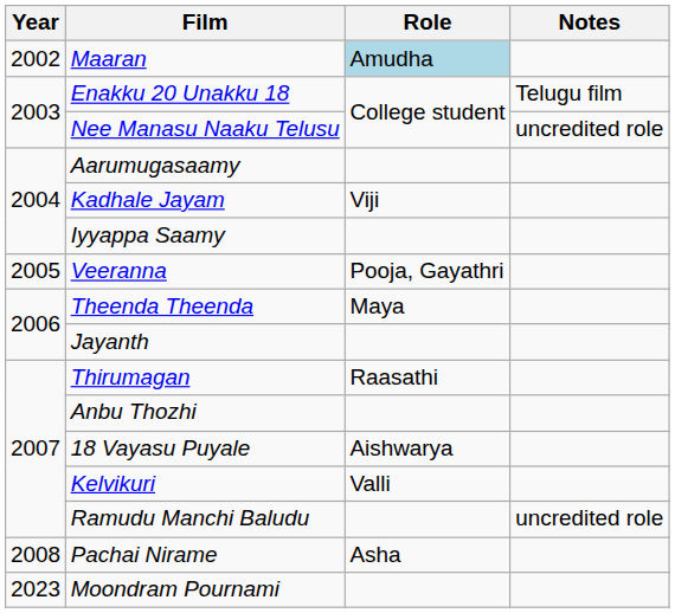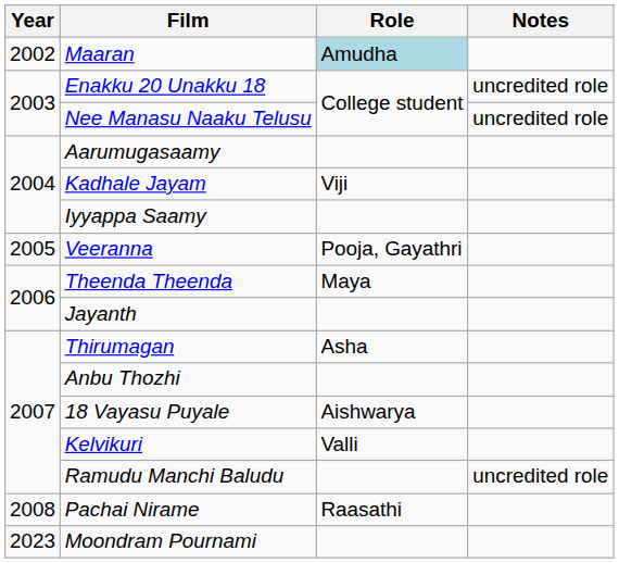 <table class="wikitable sortable">
 <tr>
 <th>Year</th>
 <th>Film</th>
 <th>Role</th>
 <th class="unsortable">Notes</th>
 </tr>
 <tr>
 <td>2002</td>
 <td><em><a href='#'>Maaran</a></em></td>
 <td style="background: lightblue;">Amudha</td>
 <td></td>
 </tr>
 <tr>
 <td rowspan="2">2003</td>
 <td><em><a href='#'>Enakku 20 Unakku 18</a></em></td>
 <td rowspan="2">College student</td>
-<td>Telugu film</td>
+<td>uncredited role</td>
 </tr>
 <tr>
 <td><em><a href='#'>Nee Manasu Naaku Telusu</a></em></td>
 <td>uncredited role</td>
 </tr>
 <tr>
 <td rowspan="3">2004</td>
 <td><em>Aarumugasaamy</em></td>
 <td></td>
 <td></td>
 </tr>
 <tr>
 <td><em><a href='#'>Kadhale Jayam</a></em></td>
 <td>Viji</td>
 <td></td>
 </tr>
 <tr>
 <td><em>Iyyappa Saamy</em></td>
 <td></td>
 <td></td>
 </tr>
 <tr>
 <td rowspan="1">2005</td>
 <td><em><a href='#'>Veeranna</a></em></td>
 <td>Pooja, Gayathri</td>
 <td></td>
 </tr>
 <tr>
 <td rowspan="2">2006</td>
 <td><em><a href='#'>Theenda Theenda</a></em></td>
 <td>Maya</td>
 <td></td>
 </tr>
 <tr>
 <td><em>Jayanth</em></td>
 <td></td>
 <td></td>
 </tr>
 <tr>
 <td rowspan="5">2007</td>
 <td><em><a href='#'>Thirumagan</a></em></td>
-<td>Raasathi</td>
+<td>Asha</td>
 <td></td>
 </tr>
 <tr>
 <td><em>Anbu Thozhi</em></td>
 <td></td>
 <td></td>
 </tr>
 <tr>
 <td><em>18 Vayasu Puyale</em></td>
 <td>Aishwarya</td>
 <td></td>
 </tr>
 <tr>
 <td><em><a href='#'>Kelvikuri</a></em></td>
 <td>Valli</td>
 <td></td>
 </tr>
 <tr>
 <td><em>Ramudu Manchi Baludu</em></td>
 <td></td>
 <td>uncredited role</td>
 </tr>
 <tr>
 <td rowspan="1">2008</td>
 <td><em>Pachai Nirame</em></td>
-<td>Asha</td>
+<td>Raasathi</td>
 <td></td>
 </tr>
 <tr>
 <td rowspan="1">2023</td>
 <td><em>Moondram Pournami</em></td>
 <td></td>
 <td></td>
 </tr>
 </table>
